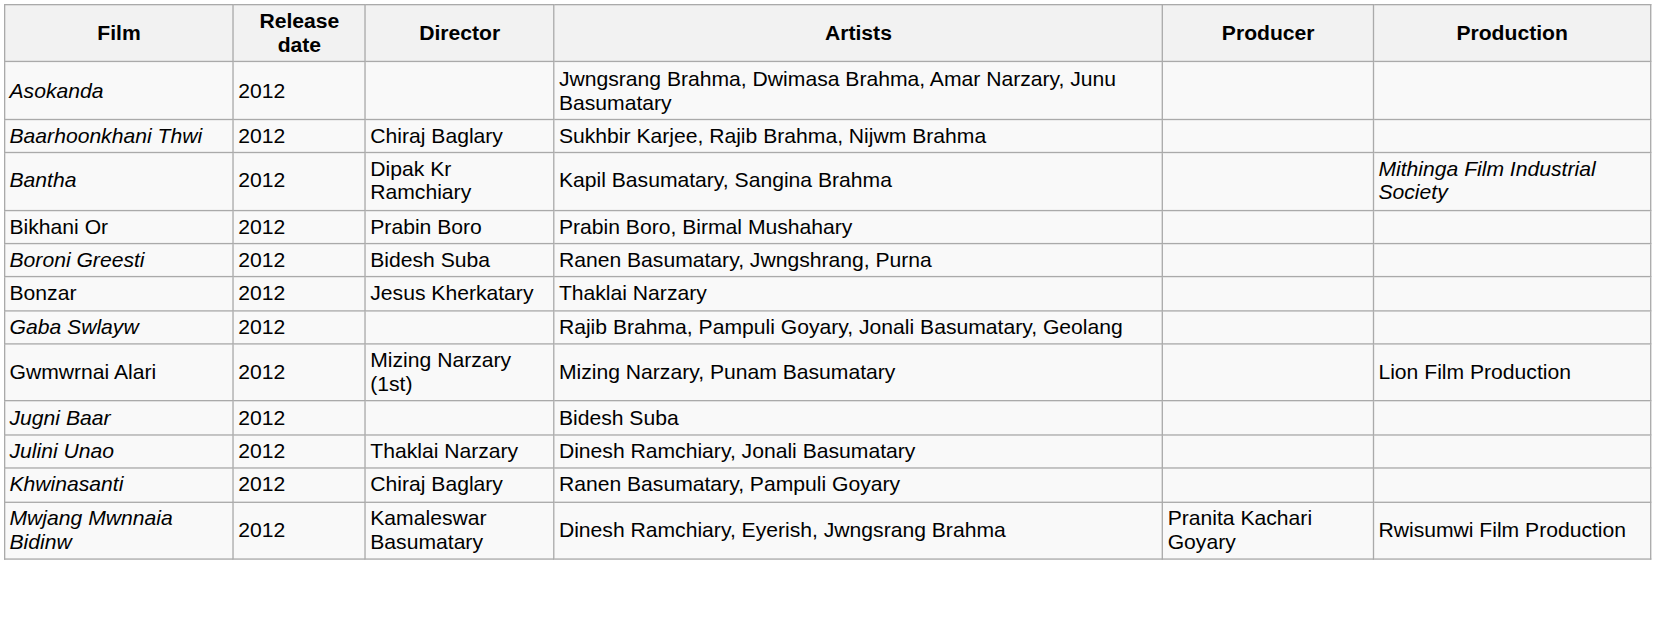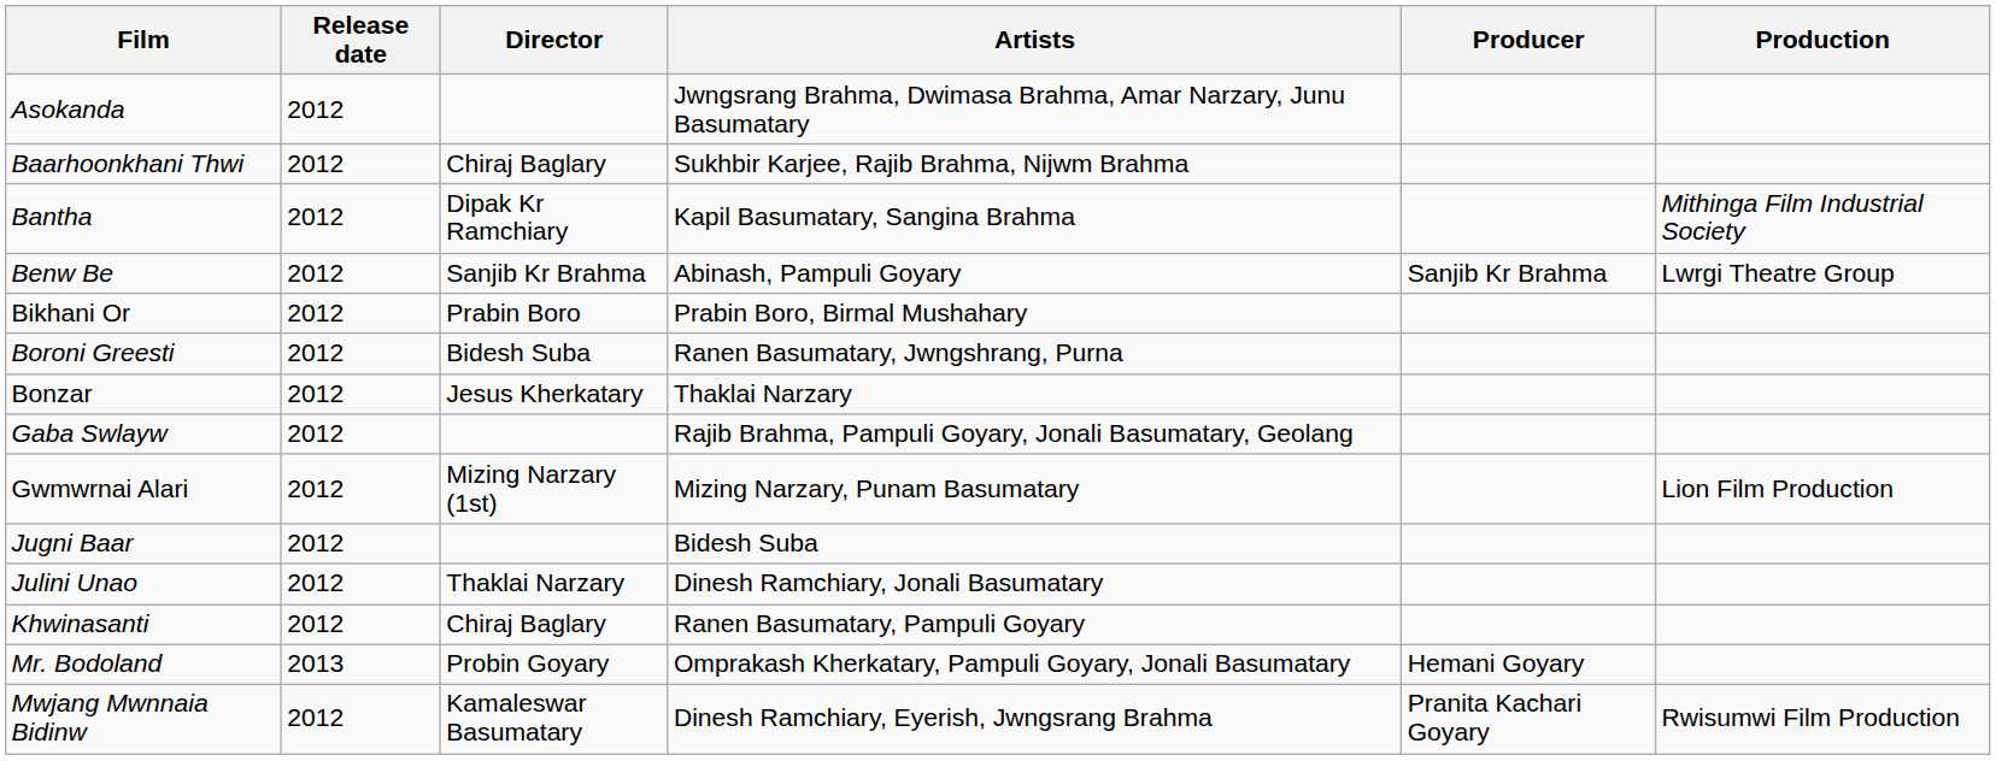 <table class="wikitable sortable">
 <tr>
 <th>Film</th>
 <th>Release date</th>
 <th>Director</th>
 <th>Artists</th>
 <th>Producer</th>
 <th>Production</th>
 </tr>
 <tr>
 <td><em>Asokanda</em></td>
 <td>2012</td>
 <td Amar Narzary></td>
 <td>Jwngsrang Brahma, Dwimasa Brahma, Amar Narzary, Junu Basumatary</td>
 <td></td>
 <td></td>
 </tr>
 <tr>
 <td><em>Baarhoonkhani Thwi</em></td>
 <td>2012</td>
 <td>Chiraj Baglary</td>
 <td>Sukhbir Karjee, Rajib Brahma, Nijwm Brahma</td>
 <td></td>
 <td></td>
 </tr>
 <tr>
 <td><em>Bantha</em></td>
 <td>2012</td>
 <td>Dipak Kr Ramchiary</td>
 <td>Kapil Basumatary, Sangina Brahma</td>
 <td></td>
 <td><em>Mithinga Film Industrial Society</em></td>
+</tr>
+<tr>
+<td><em>Benw Be</em></td>
+<td>2012</td>
+<td>Sanjib Kr Brahma</td>
+<td>Abinash, Pampuli Goyary</td>
+<td>Sanjib Kr Brahma</td>
+<td>Lwrgi Theatre Group</td>
 </tr>
 <tr>
 <td>Bikhani Or</td>
 <td>2012</td>
 <td>Prabin Boro</td>
 <td>Prabin Boro, Birmal Mushahary</td>
 <td></td>
 <td></td>
 </tr>
 <tr>
 <td><em>Boroni Greesti</em></td>
 <td>2012</td>
 <td>Bidesh Suba</td>
 <td>Ranen Basumatary, Jwngshrang, Purna</td>
 <td></td>
 <td></td>
 </tr>
 <tr>
 <td>Bonzar</td>
 <td>2012</td>
 <td>Jesus Kherkatary</td>
 <td>Thaklai Narzary</td>
 <td></td>
 <td></td>
 </tr>
 <tr>
 <td><em>Gaba Swlayw</em></td>
 <td>2012</td>
 <td></td>
 <td>Rajib Brahma, Pampuli Goyary, Jonali Basumatary, Geolang</td>
 <td></td>
 <td></td>
 </tr>
 <tr>
 <td>Gwmwrnai Alari</td>
 <td>2012</td>
 <td>Mizing Narzary (1st)</td>
 <td>Mizing Narzary, Punam Basumatary</td>
 <td></td>
 <td>Lion Film Production</td>
 </tr>
 <tr>
 <td><em>Jugni Baar</em></td>
 <td>2012</td>
 <td></td>
 <td>Bidesh Suba</td>
 <td></td>
 <td></td>
 </tr>
 <tr>
 <td><em>Julini Unao</em></td>
 <td>2012</td>
 <td>Thaklai Narzary</td>
 <td>Dinesh Ramchiary, Jonali Basumatary</td>
 <td></td>
 <td></td>
 </tr>
 <tr>
 <td><em>Khwinasanti</em></td>
 <td>2012</td>
 <td>Chiraj Baglary</td>
 <td>Ranen Basumatary, Pampuli Goyary</td>
 <td></td>
 <td></td>
 </tr>
 <tr>
+<td><em>Mr. Bodoland</em></td>
+<td>2013</td>
+<td>Probin Goyary</td>
+<td>Omprakash Kherkatary, Pampuli Goyary, Jonali Basumatary</td>
+<td>Hemani Goyary</td>
+<td></td>
+</tr>
+<tr>
 <td><em>Mwjang Mwnnaia Bidinw</em></td>
 <td>2012</td>
 <td>Kamaleswar<br>Basumatary</td>
 <td>Dinesh Ramchiary, Eyerish, Jwngsrang Brahma</td>
 <td>Pranita Kachari Goyary</td>
 <td>Rwisumwi Film Production</td>
 </tr>
 </table>
